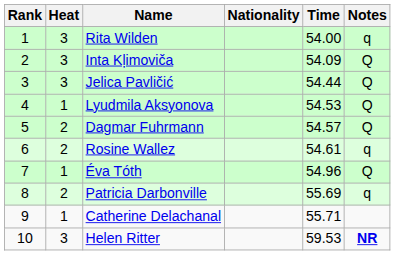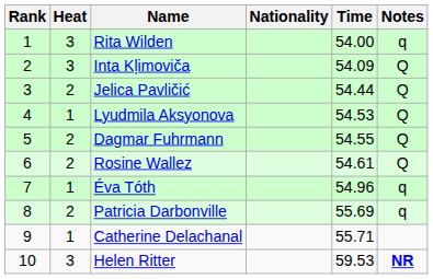 <table class="wikitable sortable" style="text-align:center">
 <tr>
 <th>Rank</th>
 <th>Heat</th>
 <th>Name</th>
 <th>Nationality</th>
 <th>Time</th>
 <th>Notes</th>
 </tr>
 <tr bgcolor=ccffcc>
 <td>1</td>
 <td>3</td>
 <td align="left"><a href='#'>Rita Wilden</a></td>
 <td align=left></td>
 <td>54.00</td>
 <td>q</td>
 </tr>
 <tr bgcolor=ccffcc>
 <td>2</td>
 <td>3</td>
 <td align="left"><a href='#'>Inta Kļimoviča</a></td>
 <td align=left></td>
 <td>54.09</td>
 <td>Q</td>
 </tr>
 <tr bgcolor=ccffcc>
 <td>3</td>
-<td>3</td>
+<td>2</td>
 <td align="left"><a href='#'>Jelica Pavličić</a></td>
 <td align=left></td>
 <td>54.44</td>
 <td>Q</td>
 </tr>
 <tr bgcolor=ccffcc>
 <td>4</td>
 <td>1</td>
 <td align="left"><a href='#'>Lyudmila Aksyonova</a></td>
 <td align=left></td>
 <td>54.53</td>
 <td>Q</td>
 </tr>
 <tr bgcolor=ccffcc>
 <td>5</td>
 <td>2</td>
 <td align="left"><a href='#'>Dagmar Fuhrmann</a></td>
 <td align=left></td>
-<td>54.57</td>
+<td>54.55</td>
 <td>Q</td>
 </tr>
 <tr bgcolor=ddffdd>
 <td>6</td>
 <td>2</td>
 <td align="left"><a href='#'>Rosine Wallez</a></td>
 <td align=left></td>
 <td>54.61</td>
-<td>q</td>
+<td>Q</td>
 </tr>
 <tr bgcolor=ccffcc>
 <td>7</td>
 <td>1</td>
 <td align="left"><a href='#'>Éva Tóth</a></td>
 <td align=left></td>
 <td>54.96</td>
-<td>Q</td>
+<td>q</td>
 </tr>
 <tr bgcolor=ddffdd>
 <td>8</td>
 <td>2</td>
 <td align="left"><a href='#'>Patricia Darbonville</a></td>
 <td align=left></td>
 <td>55.69</td>
 <td>q</td>
 </tr>
 <tr>
 <td>9</td>
 <td>1</td>
 <td align="left"><a href='#'>Catherine Delachanal</a></td>
 <td align=left></td>
 <td>55.71</td>
 <td></td>
 </tr>
 <tr>
 <td>10</td>
 <td>3</td>
 <td align="left"><a href='#'>Helen Ritter</a></td>
 <td align=left></td>
 <td>59.53</td>
 <td><strong><a href='#'>NR</a></strong></td>
 </tr>
 </table>
